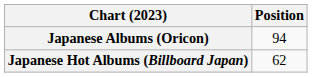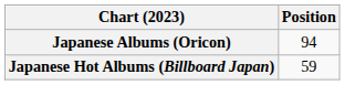 <table class="wikitable sortable plainrowheaders" style="text-align:center">
 <tr>
 <th scope="col">Chart (2023)</th>
 <th scope="col">Position</th>
 </tr>
 <tr>
 <th scope="row">Japanese Albums (Oricon)</th>
 <td>94</td>
 </tr>
 <tr>
 <th scope="row">Japanese Hot Albums (<em>Billboard Japan</em>)</th>
-<td>62</td>
+<td>59</td>
 </tr>
 </table>
